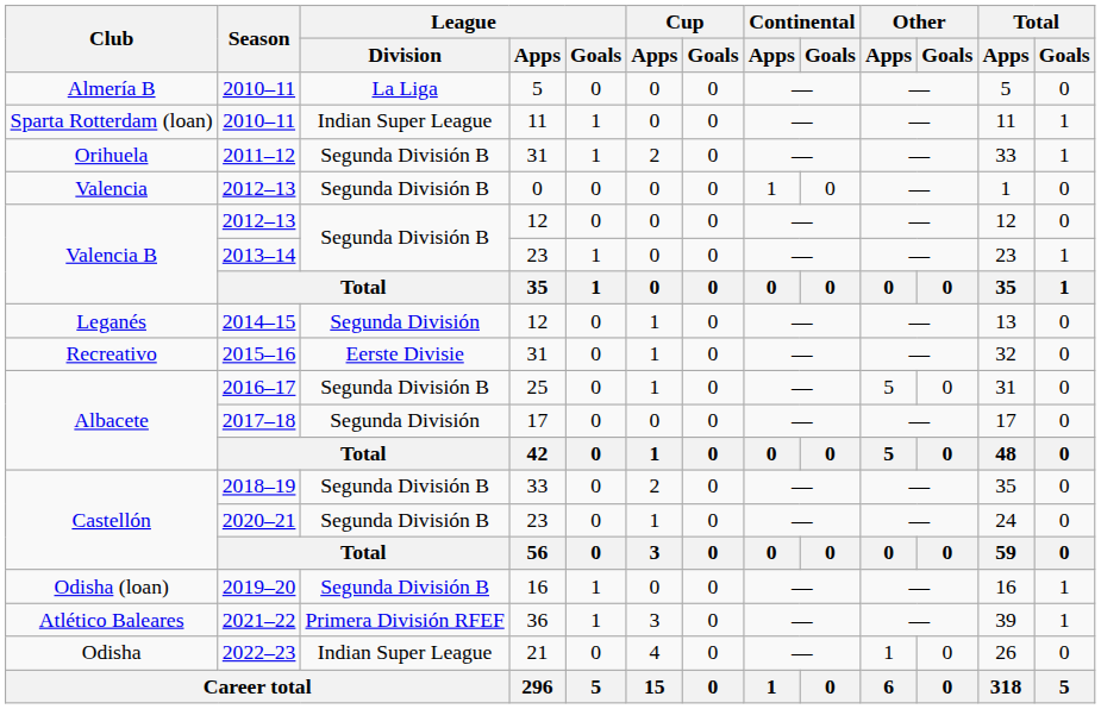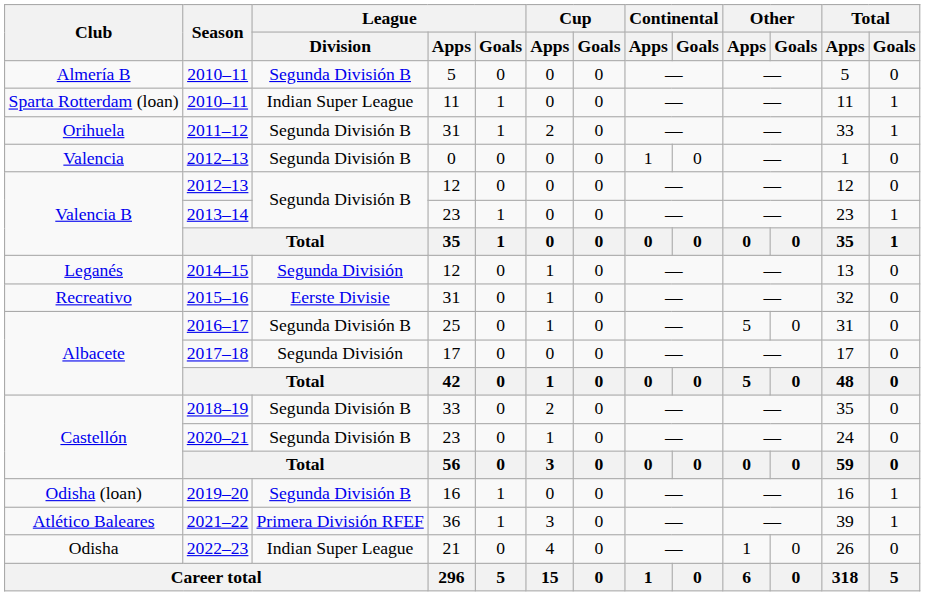 <table class="wikitable" style="text-align:center">
 <tr>
 <th rowspan="2">Club</th>
 <th rowspan="2">Season</th>
 <th colspan="3">League</th>
 <th colspan="2">Cup</th>
 <th colspan="2">Continental</th>
 <th colspan="2">Other</th>
 <th colspan="2">Total</th>
 </tr>
 <tr>
 <th>Division</th>
 <th>Apps</th>
 <th>Goals</th>
 <th>Apps</th>
 <th>Goals</th>
 <th>Apps</th>
 <th>Goals</th>
 <th>Apps</th>
 <th>Goals</th>
 <th>Apps</th>
 <th>Goals</th>
 </tr>
 <tr>
 <td><a href='#'>Almería B</a></td>
 <td><a href='#'>2010–11</a></td>
-<td><a href='#'>La Liga</a></td>
+<td><a href='#'>Segunda División B</a></td>
 <td>5</td>
 <td>0</td>
 <td>0</td>
 <td>0</td>
 <td colspan="2">—</td>
 <td colspan="2">—</td>
 <td>5</td>
 <td>0</td>
 </tr>
 <tr>
 <td><a href='#'>Sparta Rotterdam</a> (loan)</td>
 <td><a href='#'>2010–11</a></td>
 <td>Indian Super League</td>
 <td>11</td>
 <td>1</td>
 <td>0</td>
 <td>0</td>
 <td colspan="2">—</td>
 <td colspan="2">—</td>
 <td>11</td>
 <td>1</td>
 </tr>
 <tr>
 <td><a href='#'>Orihuela</a></td>
 <td><a href='#'>2011–12</a></td>
 <td>Segunda División B</td>
 <td>31</td>
 <td>1</td>
 <td>2</td>
 <td>0</td>
 <td colspan="2">—</td>
 <td colspan="2">—</td>
 <td>33</td>
 <td>1</td>
 </tr>
 <tr>
 <td><a href='#'>Valencia</a></td>
 <td><a href='#'>2012–13</a></td>
 <td>Segunda División B</td>
 <td>0</td>
 <td>0</td>
 <td>0</td>
 <td>0</td>
 <td>1</td>
 <td>0</td>
 <td colspan="2">—</td>
 <td>1</td>
 <td>0</td>
 </tr>
 <tr>
 <td rowspan="3"><a href='#'>Valencia B</a></td>
 <td><a href='#'>2012–13</a></td>
 <td rowspan="2">Segunda División B</td>
 <td>12</td>
 <td>0</td>
 <td>0</td>
 <td>0</td>
 <td colspan="2">—</td>
 <td colspan="2">—</td>
 <td>12</td>
 <td>0</td>
 </tr>
 <tr>
 <td><a href='#'>2013–14</a></td>
 <td>23</td>
 <td>1</td>
 <td>0</td>
 <td>0</td>
 <td colspan="2">—</td>
 <td colspan="2">—</td>
 <td>23</td>
 <td>1</td>
 </tr>
 <tr>
 <th colspan="2">Total</th>
 <th>35</th>
 <th>1</th>
 <th>0</th>
 <th>0</th>
 <th>0</th>
 <th>0</th>
 <th>0</th>
 <th>0</th>
 <th>35</th>
 <th>1</th>
 </tr>
 <tr>
 <td><a href='#'>Leganés</a></td>
 <td><a href='#'>2014–15</a></td>
 <td><a href='#'>Segunda División</a></td>
 <td>12</td>
 <td>0</td>
 <td>1</td>
 <td>0</td>
 <td colspan="2">—</td>
 <td colspan="2">—</td>
 <td>13</td>
 <td>0</td>
 </tr>
 <tr>
 <td><a href='#'>Recreativo</a></td>
 <td><a href='#'>2015–16</a></td>
 <td><a href='#'>Eerste Divisie</a></td>
 <td>31</td>
 <td>0</td>
 <td>1</td>
 <td>0</td>
 <td colspan="2">—</td>
 <td colspan="2">—</td>
 <td>32</td>
 <td>0</td>
 </tr>
 <tr>
 <td rowspan="3"><a href='#'>Albacete</a></td>
 <td><a href='#'>2016–17</a></td>
 <td>Segunda División B</td>
 <td>25</td>
 <td>0</td>
 <td>1</td>
 <td>0</td>
 <td colspan="2">—</td>
 <td>5</td>
 <td>0</td>
 <td>31</td>
 <td>0</td>
 </tr>
 <tr>
 <td><a href='#'>2017–18</a></td>
 <td>Segunda División</td>
 <td>17</td>
 <td>0</td>
 <td>0</td>
 <td>0</td>
 <td colspan="2">—</td>
 <td colspan="2">—</td>
 <td>17</td>
 <td>0</td>
 </tr>
 <tr>
 <th colspan="2">Total</th>
 <th>42</th>
 <th>0</th>
 <th>1</th>
 <th>0</th>
 <th>0</th>
 <th>0</th>
 <th>5</th>
 <th>0</th>
 <th>48</th>
 <th>0</th>
 </tr>
 <tr>
 <td rowspan="3"><a href='#'>Castellón</a></td>
 <td><a href='#'>2018–19</a></td>
 <td>Segunda División B</td>
 <td>33</td>
 <td>0</td>
 <td>2</td>
 <td>0</td>
 <td colspan="2">—</td>
 <td colspan="2">—</td>
 <td>35</td>
 <td>0</td>
 </tr>
 <tr>
 <td><a href='#'>2020–21</a></td>
 <td>Segunda División B</td>
 <td>23</td>
 <td>0</td>
 <td>1</td>
 <td>0</td>
 <td colspan="2">—</td>
 <td colspan="2">—</td>
 <td>24</td>
 <td>0</td>
 </tr>
 <tr>
 <th colspan="2">Total</th>
 <th>56</th>
 <th>0</th>
 <th>3</th>
 <th>0</th>
 <th>0</th>
 <th>0</th>
 <th>0</th>
 <th>0</th>
 <th>59</th>
 <th>0</th>
 </tr>
 <tr>
 <td><a href='#'>Odisha</a> (loan)</td>
 <td><a href='#'>2019–20</a></td>
 <td><a href='#'>Segunda División B</a></td>
 <td>16</td>
 <td>1</td>
 <td>0</td>
 <td>0</td>
 <td colspan="2">—</td>
 <td colspan="2">—</td>
 <td>16</td>
 <td>1</td>
 </tr>
 <tr>
 <td><a href='#'>Atlético Baleares</a></td>
 <td><a href='#'>2021–22</a></td>
 <td><a href='#'>Primera División RFEF</a></td>
 <td>36</td>
 <td>1</td>
 <td>3</td>
 <td>0</td>
 <td colspan="2">—</td>
 <td colspan="2">—</td>
 <td>39</td>
 <td>1</td>
 </tr>
 <tr>
 <td>Odisha</td>
 <td><a href='#'>2022–23</a></td>
 <td>Indian Super League</td>
 <td>21</td>
 <td>0</td>
 <td>4</td>
 <td>0</td>
 <td colspan="2">—</td>
 <td>1</td>
 <td>0</td>
 <td>26</td>
 <td>0</td>
 </tr>
 <tr>
 <th colspan="3">Career total</th>
 <th>296</th>
 <th>5</th>
 <th>15</th>
 <th>0</th>
 <th>1</th>
 <th>0</th>
 <th>6</th>
 <th>0</th>
 <th>318</th>
 <th>5</th>
 </tr>
 </table>
